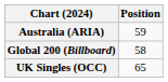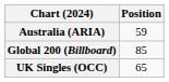 <table class="wikitable sortable plainrowheaders" style="text-align:center">
 <tr>
 <th scope="col">Chart (2024)</th>
 <th scope="col">Position</th>
 </tr>
 <tr>
 <th scope="row">Australia (ARIA)</th>
 <td>59</td>
 </tr>
 <tr>
 <th scope="row">Global 200 (<em>Billboard</em>)</th>
-<td>58</td>
+<td>85</td>
 </tr>
 <tr>
 <th scope="row">UK Singles (OCC)</th>
 <td>65</td>
 </tr>
 </table>
